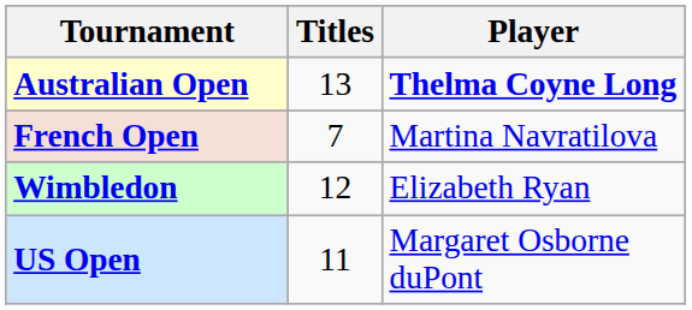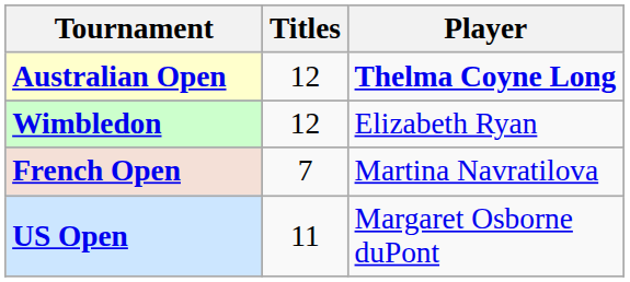 <table class="wikitable nowrap">
 <tr>
 <th width="130">Tournament</th>
 <th>Titles</th>
 <th width="140">Player</th>
 </tr>
 <tr>
 <td style="background: #ffffcc;"><strong><a href='#'>Australian Open</a></strong></td>
-<td style="text-align: center;">13</td>
+<td style="text-align: center;">12</td>
 <td><strong> <a href='#'>Thelma Coyne Long</a></strong></td>
+</tr>
+<tr>
+<td style="background: #ccffcc;"><strong><a href='#'>Wimbledon</a></strong></td>
+<td style="text-align: center;">12</td>
+<td> <a href='#'>Elizabeth Ryan</a></td>
 </tr>
 <tr>
 <td style="background: #f4e0d7;"><strong><a href='#'>French Open</a></strong></td>
 <td style="text-align: center;">7</td>
 <td> <a href='#'>Martina Navratilova</a></td>
 </tr>
 <tr>
-<td style="background: #ccffcc;"><strong><a href='#'>Wimbledon</a></strong></td>
-<td style="text-align: center;">12</td>
-<td> <a href='#'>Elizabeth Ryan</a></td>
-</tr>
-<tr>
 <td style="background: #cce6ff;"><strong><a href='#'>US Open</a></strong></td>
 <td style="text-align: center;">11</td>
 <td> <a href='#'>Margaret Osborne duPont</a></td>
 </tr>
 </table>
